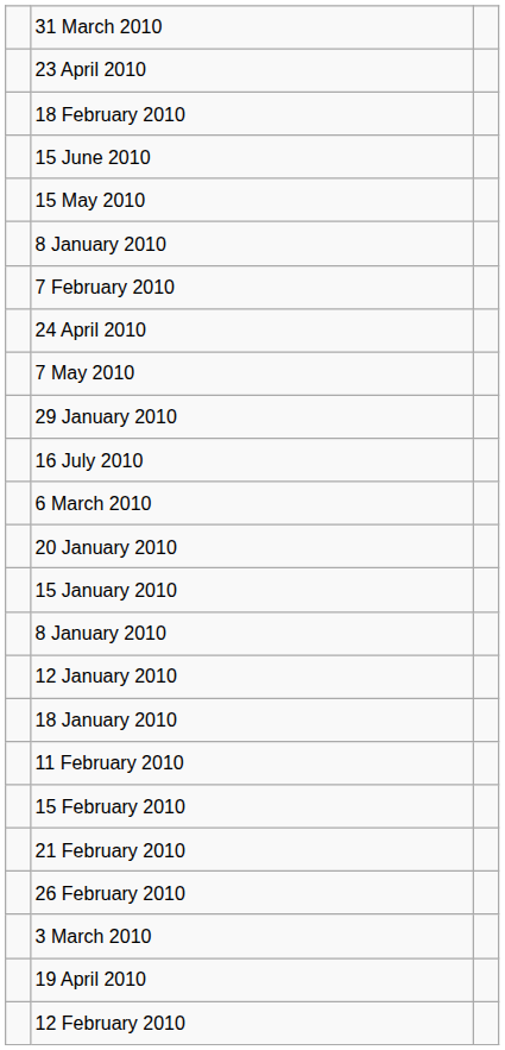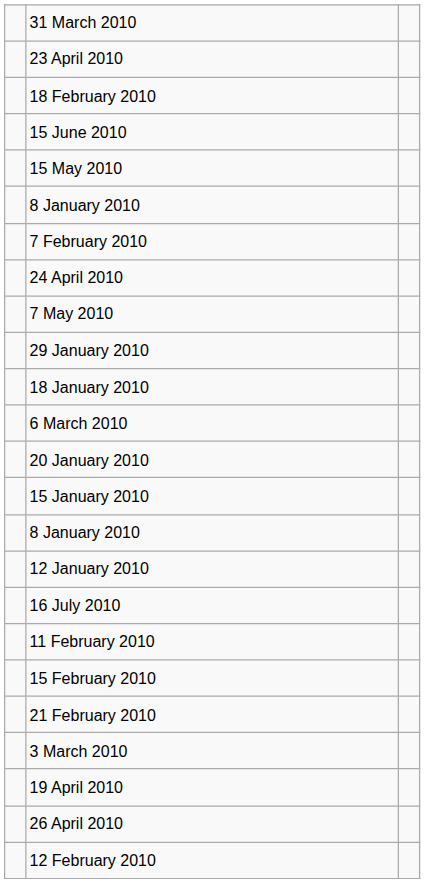 <table class="wikitable" style="font-size: 80%; float: left; width: 26em; margin-right: 1em; height: 700px">
 <tr>
 <td></td>
 <td>31 March 2010</td>
 <td></td>
 </tr>
 <tr>
 <td></td>
 <td>23 April 2010</td>
 <td></td>
 </tr>
 <tr>
 <td></td>
 <td>18 February 2010</td>
 <td></td>
 </tr>
 <tr>
 <td></td>
 <td>15 June 2010</td>
 <td></td>
 </tr>
 <tr>
 <td></td>
 <td>15 May 2010</td>
 <td></td>
 </tr>
 <tr>
 <td></td>
 <td>8 January 2010</td>
 <td></td>
 </tr>
 <tr>
 <td></td>
 <td>7 February 2010</td>
 <td></td>
 </tr>
 <tr>
 <td></td>
 <td>24 April 2010</td>
 <td></td>
 </tr>
 <tr>
 <td></td>
 <td>7 May 2010</td>
 <td></td>
 </tr>
 <tr>
 <td></td>
 <td>29 January 2010</td>
 <td></td>
 </tr>
 <tr>
 <td></td>
-<td>16 July 2010</td>
+<td>18 January 2010</td>
 <td></td>
 </tr>
 <tr>
 <td></td>
 <td>6 March 2010</td>
 <td></td>
 </tr>
 <tr>
 <td></td>
 <td>20 January 2010</td>
 <td></td>
 </tr>
 <tr>
 <td></td>
 <td>15 January 2010</td>
 <td></td>
 </tr>
 <tr>
 <td></td>
 <td>8 January 2010</td>
 <td></td>
 </tr>
 <tr>
 <td></td>
 <td>12 January 2010</td>
 <td></td>
 </tr>
 <tr>
 <td></td>
-<td>18 January 2010</td>
+<td>16 July 2010</td>
 <td></td>
 </tr>
 <tr>
 <td></td>
 <td>11 February 2010</td>
 <td></td>
 </tr>
 <tr>
 <td></td>
 <td>15 February 2010</td>
 <td></td>
 </tr>
 <tr>
 <td></td>
 <td>21 February 2010</td>
 <td></td>
 </tr>
 <tr>
 <td></td>
-<td>26 February 2010</td>
-<td></td>
-</tr>
-<tr>
-<td></td>
 <td>3 March 2010</td>
 <td></td>
 </tr>
 <tr>
 <td></td>
 <td>19 April 2010</td>
 <td></td>
 </tr>
 <tr>
 <td></td>
+<td>26 April 2010</td>
+<td></td>
+</tr>
+<tr>
+<td></td>
 <td>12 February 2010</td>
 <td></td>
 </tr>
 </table>
